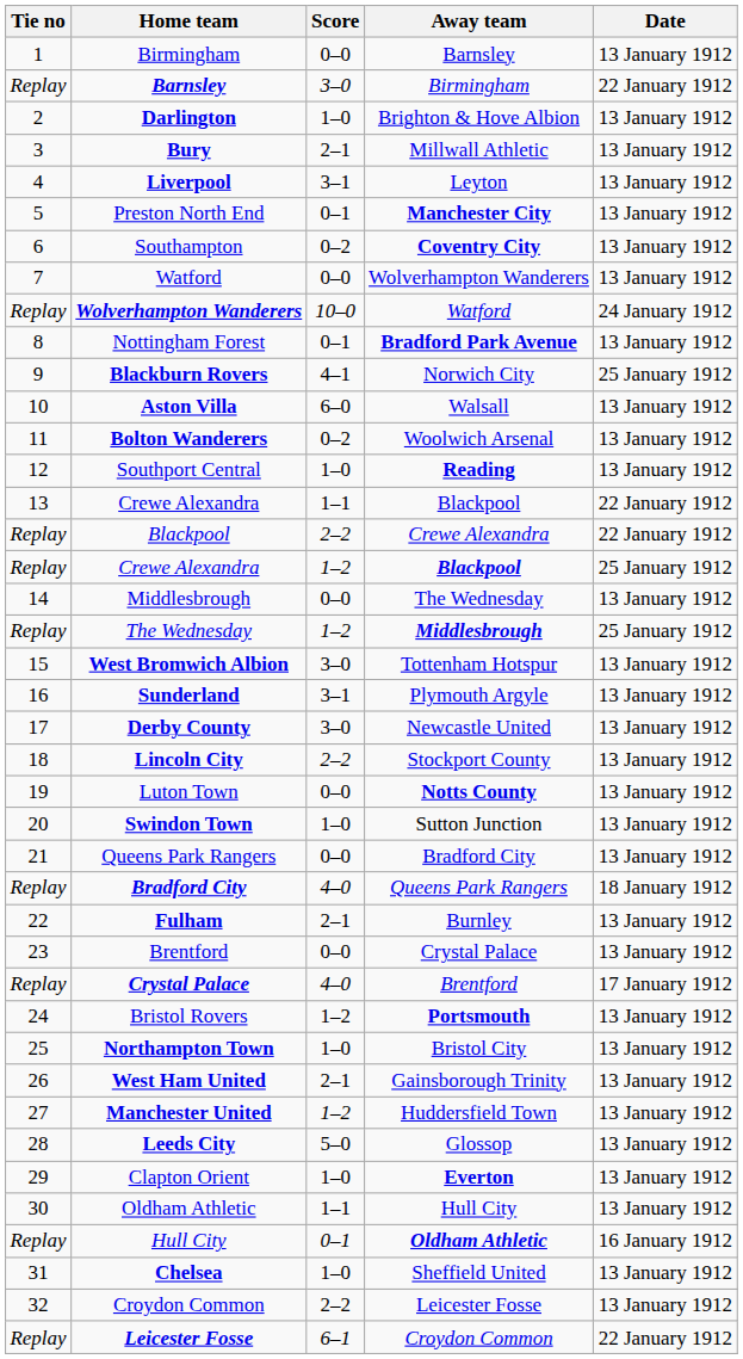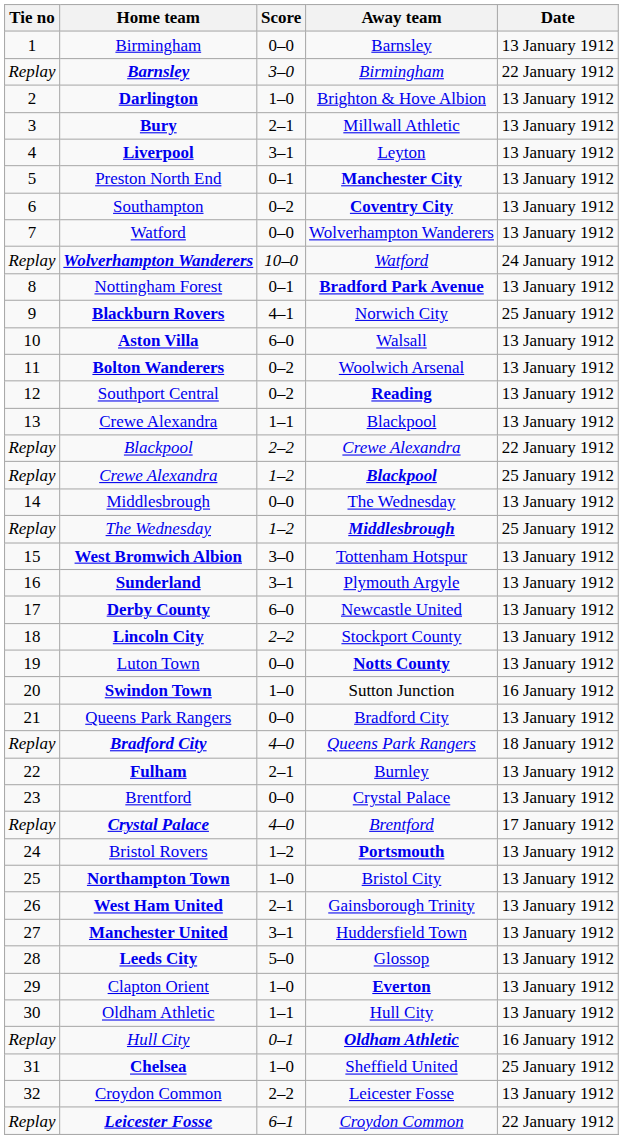 <table class="wikitable" style="text-align: center">
 <tr>
 <th>Tie no</th>
 <th>Home team</th>
 <th>Score</th>
 <th>Away team</th>
 <th>Date</th>
 </tr>
 <tr>
 <td>1</td>
 <td><a href='#'>Birmingham</a></td>
 <td>0–0</td>
 <td><a href='#'>Barnsley</a></td>
 <td>13 January 1912</td>
 </tr>
 <tr>
 <td><em>Replay</em></td>
 <td><strong><em><a href='#'>Barnsley</a></em></strong></td>
 <td><em>3–0</em></td>
 <td><em><a href='#'>Birmingham</a></em></td>
 <td>22 January 1912</td>
 </tr>
 <tr>
 <td>2</td>
 <td><strong><a href='#'>Darlington</a></strong></td>
 <td>1–0</td>
 <td><a href='#'>Brighton & Hove Albion</a></td>
 <td>13 January 1912</td>
 </tr>
 <tr>
 <td>3</td>
 <td><strong><a href='#'>Bury</a></strong></td>
 <td>2–1</td>
 <td><a href='#'>Millwall Athletic</a></td>
 <td>13 January 1912</td>
 </tr>
 <tr>
 <td>4</td>
 <td><strong><a href='#'>Liverpool</a></strong></td>
 <td>3–1</td>
 <td><a href='#'>Leyton</a></td>
 <td>13 January 1912</td>
 </tr>
 <tr>
 <td>5</td>
 <td><a href='#'>Preston North End</a></td>
 <td>0–1</td>
 <td><strong><a href='#'>Manchester City</a></strong></td>
 <td>13 January 1912</td>
 </tr>
 <tr>
 <td>6</td>
 <td><a href='#'>Southampton</a></td>
 <td>0–2</td>
 <td><strong><a href='#'>Coventry City</a></strong></td>
 <td>13 January 1912</td>
 </tr>
 <tr>
 <td>7</td>
 <td><a href='#'>Watford</a></td>
 <td>0–0</td>
 <td><a href='#'>Wolverhampton Wanderers</a></td>
 <td>13 January 1912</td>
 </tr>
 <tr>
 <td><em>Replay</em></td>
 <td><strong><em><a href='#'>Wolverhampton Wanderers</a></em></strong></td>
 <td><em>10–0</em></td>
 <td><em><a href='#'>Watford</a></em></td>
 <td>24 January 1912</td>
 </tr>
 <tr>
 <td>8</td>
 <td><a href='#'>Nottingham Forest</a></td>
 <td>0–1</td>
 <td><strong><a href='#'>Bradford Park Avenue</a></strong></td>
 <td>13 January 1912</td>
 </tr>
 <tr>
 <td>9</td>
 <td><strong><a href='#'>Blackburn Rovers</a></strong></td>
 <td>4–1</td>
 <td><a href='#'>Norwich City</a></td>
 <td>25 January 1912</td>
 </tr>
 <tr>
 <td>10</td>
 <td><strong><a href='#'>Aston Villa</a></strong></td>
 <td>6–0</td>
 <td><a href='#'>Walsall</a></td>
 <td>13 January 1912</td>
 </tr>
 <tr>
 <td>11</td>
 <td><strong><a href='#'>Bolton Wanderers</a></strong></td>
 <td>0–2</td>
 <td><a href='#'>Woolwich Arsenal</a></td>
 <td>13 January 1912</td>
 </tr>
 <tr>
 <td>12</td>
 <td><a href='#'>Southport Central</a></td>
-<td>1–0</td>
+<td>0–2</td>
 <td><strong><a href='#'>Reading</a></strong></td>
 <td>13 January 1912</td>
 </tr>
 <tr>
 <td>13</td>
 <td><a href='#'>Crewe Alexandra</a></td>
 <td>1–1</td>
 <td><a href='#'>Blackpool</a></td>
-<td>22 January 1912</td>
+<td>13 January 1912</td>
 </tr>
 <tr>
 <td><em>Replay</em></td>
 <td><em><a href='#'>Blackpool</a></em></td>
 <td><em>2–2</em></td>
 <td><em><a href='#'>Crewe Alexandra</a></em></td>
 <td>22 January 1912</td>
 </tr>
 <tr>
 <td><em>Replay</em></td>
 <td><em><a href='#'>Crewe Alexandra</a></em></td>
 <td><em>1–2</em></td>
 <td><strong><em><a href='#'>Blackpool</a></em></strong></td>
 <td>25 January 1912</td>
 </tr>
 <tr>
 <td>14</td>
 <td><a href='#'>Middlesbrough</a></td>
 <td>0–0</td>
 <td><a href='#'>The Wednesday</a></td>
 <td>13 January 1912</td>
 </tr>
 <tr>
 <td><em>Replay</em></td>
 <td><em><a href='#'>The Wednesday</a></em></td>
 <td><em>1–2</em></td>
 <td><strong><em><a href='#'>Middlesbrough</a></em></strong></td>
 <td>25 January 1912</td>
 </tr>
 <tr>
 <td>15</td>
 <td><strong><a href='#'>West Bromwich Albion</a></strong></td>
 <td>3–0</td>
 <td><a href='#'>Tottenham Hotspur</a></td>
 <td>13 January 1912</td>
 </tr>
 <tr>
 <td>16</td>
 <td><strong><a href='#'>Sunderland</a></strong></td>
 <td>3–1</td>
 <td><a href='#'>Plymouth Argyle</a></td>
 <td>13 January 1912</td>
 </tr>
 <tr>
 <td>17</td>
 <td><strong><a href='#'>Derby County</a></strong></td>
-<td>3–0</td>
+<td>6–0</td>
 <td><a href='#'>Newcastle United</a></td>
 <td>13 January 1912</td>
 </tr>
 <tr>
 <td>18</td>
 <td><strong><a href='#'>Lincoln City</a></strong></td>
 <td><em>2–2</em></td>
 <td><a href='#'>Stockport County</a></td>
 <td>13 January 1912</td>
 </tr>
 <tr>
 <td>19</td>
 <td><a href='#'>Luton Town</a></td>
 <td>0–0</td>
 <td><strong><a href='#'>Notts County</a></strong></td>
 <td>13 January 1912</td>
 </tr>
 <tr>
 <td>20</td>
 <td><strong><a href='#'>Swindon Town</a></strong></td>
 <td>1–0</td>
 <td>Sutton Junction</td>
-<td>13 January 1912</td>
+<td>16 January 1912</td>
 </tr>
 <tr>
 <td>21</td>
 <td><a href='#'>Queens Park Rangers</a></td>
 <td>0–0</td>
 <td><a href='#'>Bradford City</a></td>
 <td>13 January 1912</td>
 </tr>
 <tr>
 <td><em>Replay</em></td>
 <td><strong><em><a href='#'>Bradford City</a></em></strong></td>
 <td><em>4–0</em></td>
 <td><em><a href='#'>Queens Park Rangers</a></em></td>
 <td>18 January 1912</td>
 </tr>
 <tr>
 <td>22</td>
 <td><strong><a href='#'>Fulham</a></strong></td>
 <td>2–1</td>
 <td><a href='#'>Burnley</a></td>
 <td>13 January 1912</td>
 </tr>
 <tr>
 <td>23</td>
 <td><a href='#'>Brentford</a></td>
 <td>0–0</td>
 <td><a href='#'>Crystal Palace</a></td>
 <td>13 January 1912</td>
 </tr>
 <tr>
 <td><em>Replay</em></td>
 <td><strong><em><a href='#'>Crystal Palace</a></em></strong></td>
 <td><em>4–0</em></td>
 <td><em><a href='#'>Brentford</a></em></td>
 <td>17 January 1912</td>
 </tr>
 <tr>
 <td>24</td>
 <td><a href='#'>Bristol Rovers</a></td>
 <td>1–2</td>
 <td><strong><a href='#'>Portsmouth</a></strong></td>
 <td>13 January 1912</td>
 </tr>
 <tr>
 <td>25</td>
 <td><strong><a href='#'>Northampton Town</a></strong></td>
 <td>1–0</td>
 <td><a href='#'>Bristol City</a></td>
 <td>13 January 1912</td>
 </tr>
 <tr>
 <td>26</td>
 <td><strong><a href='#'>West Ham United</a></strong></td>
 <td>2–1</td>
 <td><a href='#'>Gainsborough Trinity</a></td>
 <td>13 January 1912</td>
 </tr>
 <tr>
 <td>27</td>
 <td><strong><a href='#'>Manchester United</a></strong></td>
-<td><em>1–2</em></td>
+<td>3–1</td>
 <td><a href='#'>Huddersfield Town</a></td>
 <td>13 January 1912</td>
 </tr>
 <tr>
 <td>28</td>
 <td><strong><a href='#'>Leeds City</a></strong></td>
 <td>5–0</td>
 <td><a href='#'>Glossop</a></td>
 <td>13 January 1912</td>
 </tr>
 <tr>
 <td>29</td>
 <td><a href='#'>Clapton Orient</a></td>
 <td>1–0</td>
 <td><strong><a href='#'>Everton</a></strong></td>
 <td>13 January 1912</td>
 </tr>
 <tr>
 <td>30</td>
 <td><a href='#'>Oldham Athletic</a></td>
 <td>1–1</td>
 <td><a href='#'>Hull City</a></td>
 <td>13 January 1912</td>
 </tr>
 <tr>
 <td><em>Replay</em></td>
 <td><em><a href='#'>Hull City</a></em></td>
 <td><em>0–1</em></td>
 <td><strong><em><a href='#'>Oldham Athletic</a></em></strong></td>
 <td>16 January 1912</td>
 </tr>
 <tr>
 <td>31</td>
 <td><strong><a href='#'>Chelsea</a></strong></td>
 <td>1–0</td>
 <td><a href='#'>Sheffield United</a></td>
-<td>13 January 1912</td>
+<td>25 January 1912</td>
 </tr>
 <tr>
 <td>32</td>
 <td><a href='#'>Croydon Common</a></td>
 <td>2–2</td>
 <td><a href='#'>Leicester Fosse</a></td>
 <td>13 January 1912</td>
 </tr>
 <tr>
 <td><em>Replay</em></td>
 <td><strong><em><a href='#'>Leicester Fosse</a></em></strong></td>
 <td><em>6–1</em></td>
 <td><em><a href='#'>Croydon Common</a></em></td>
 <td>22 January 1912</td>
 </tr>
 <tr>
 </tr>
 </table>
